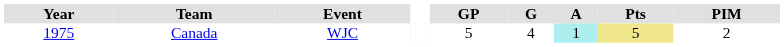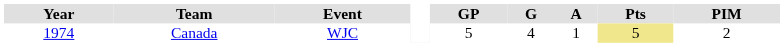 <table border="0" cellpadding="1" cellspacing="0" style="text-align:center; width:50em">
 <tr ALIGN="center" bgcolor="#e0e0e0">
 <th>Year</th>
 <th>Team</th>
 <th>Event</th>
 <th rowspan="99" bgcolor="#ffffff"> </th>
 <th>GP</th>
 <th>G</th>
 <th>A</th>
 <th>Pts</th>
 <th>PIM</th>
 </tr>
 <tr>
-<td><a href='#'>1975</a></td>
+<td><a href='#'>1974</a></td>
 <td><a href='#'>Canada</a></td>
 <td><a href='#'>WJC</a></td>
 <td>5</td>
 <td>4</td>
-<td style="background: paleturquoise;">1</td>
+<td>1</td>
 <td style="background: khaki;">5</td>
 <td>2</td>
 </tr>
 </table>
